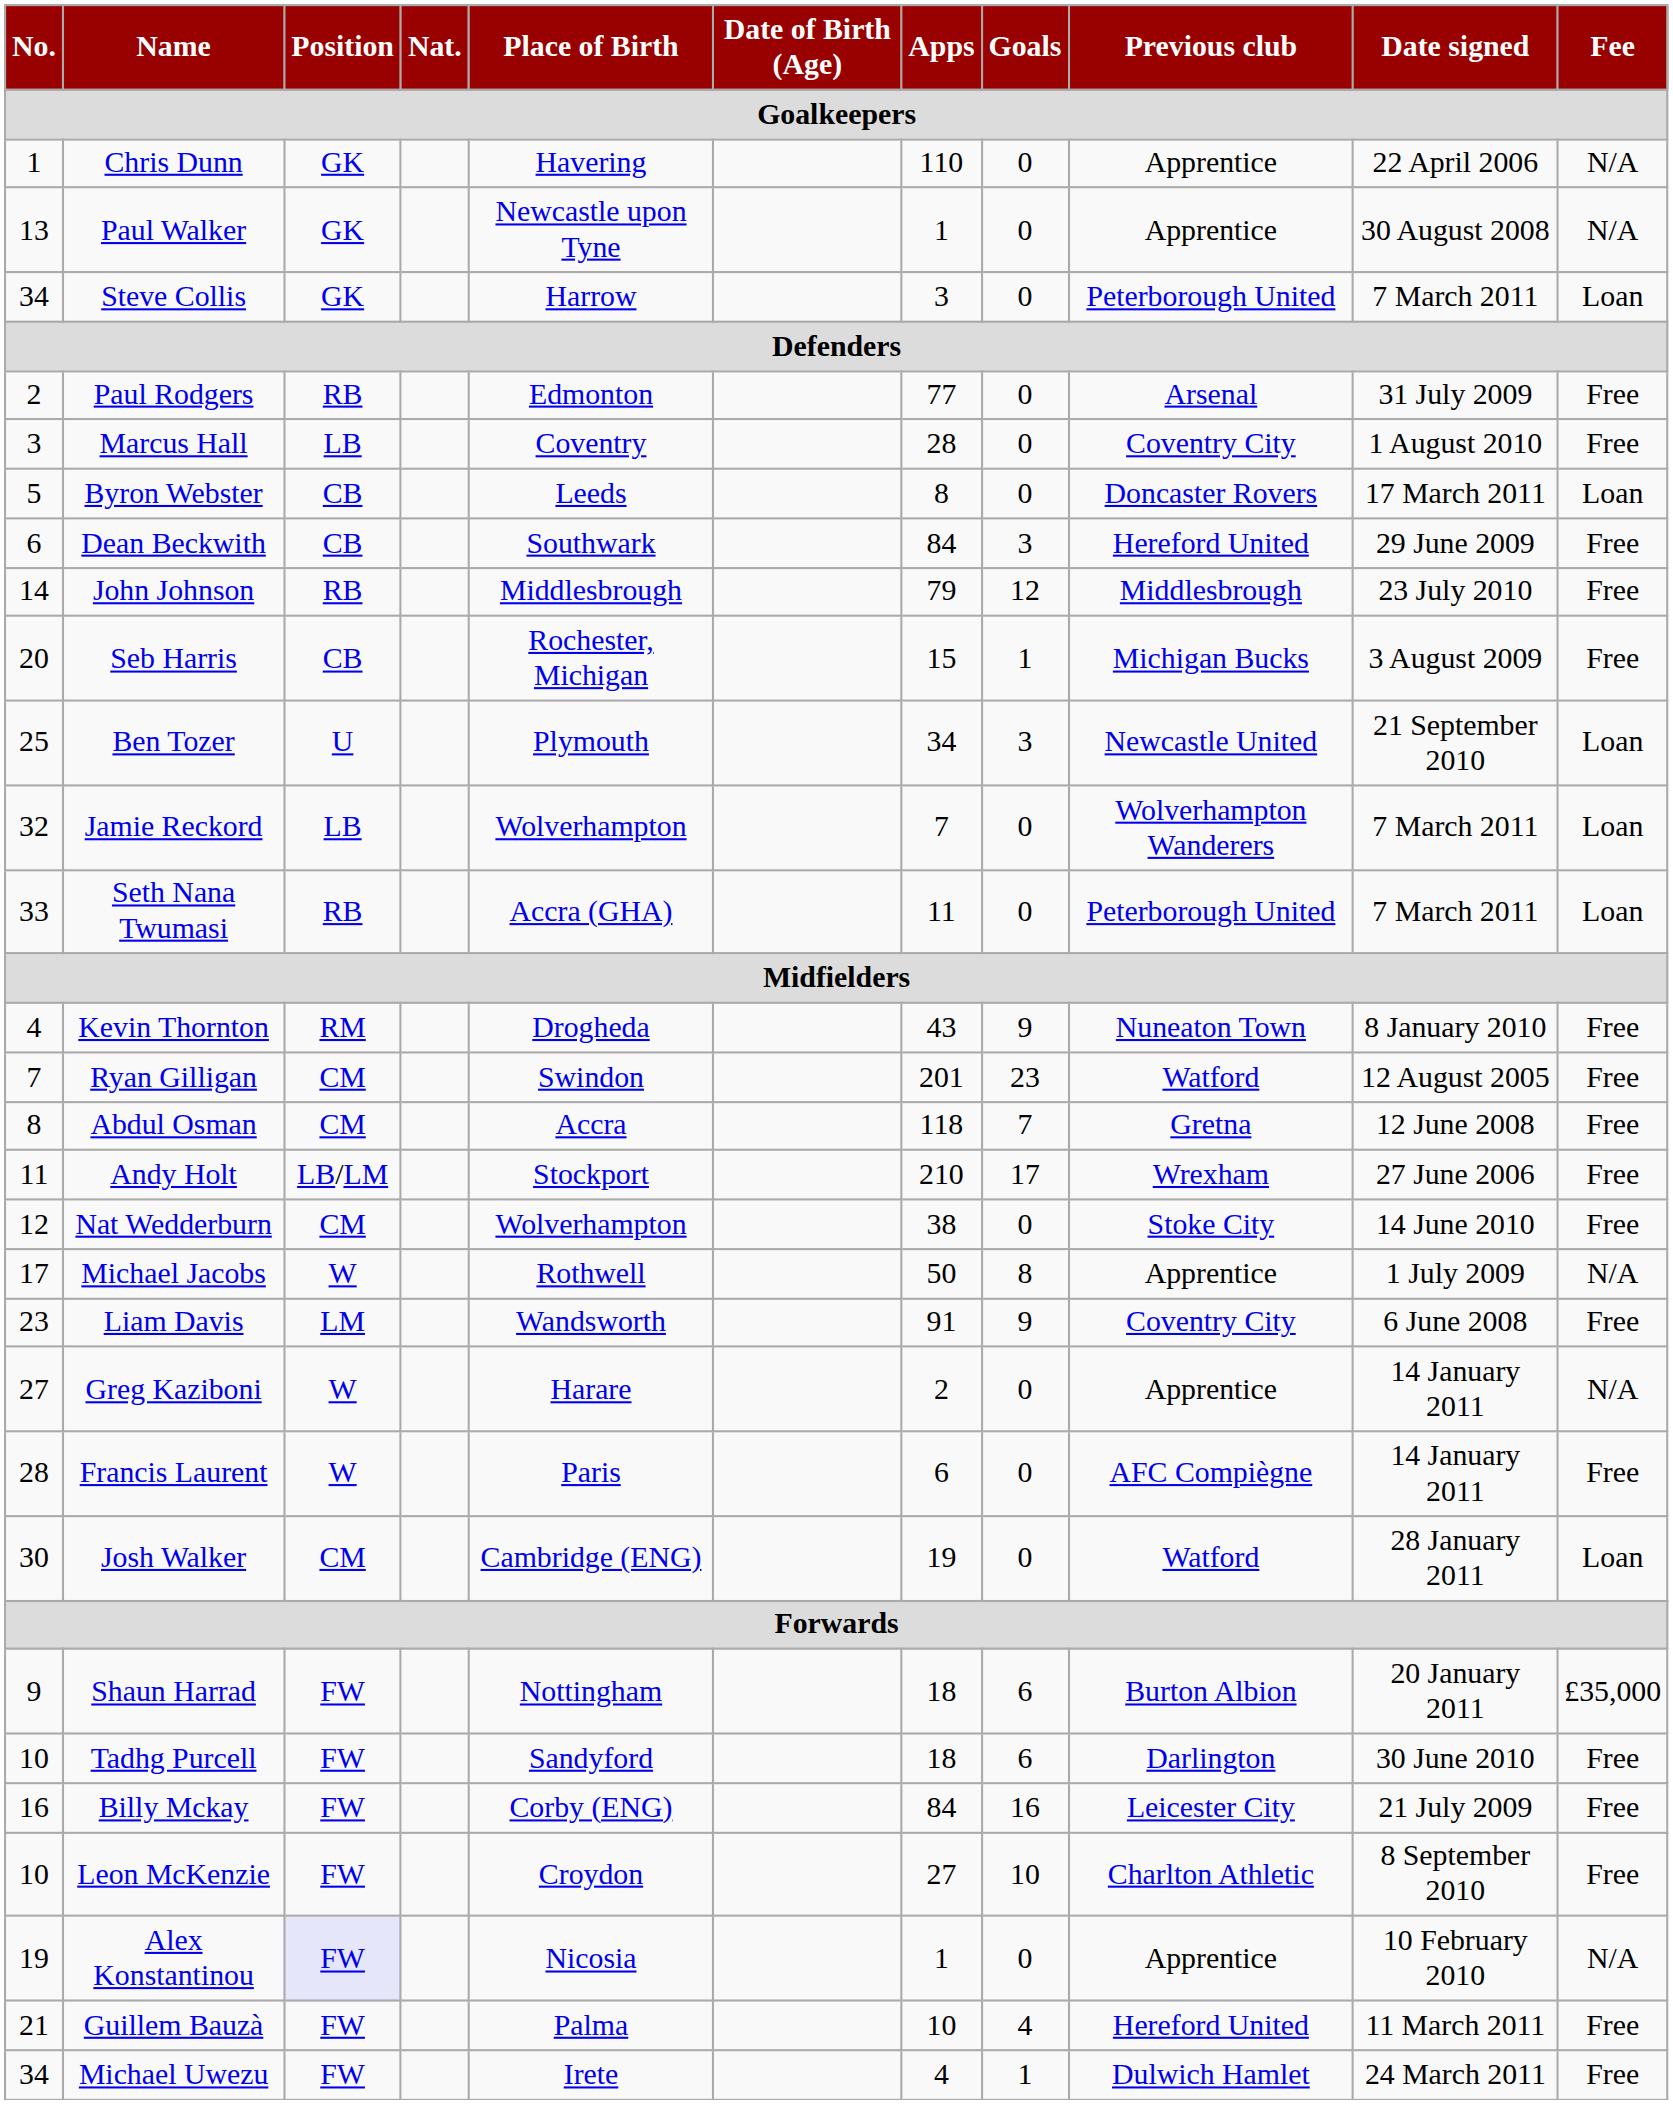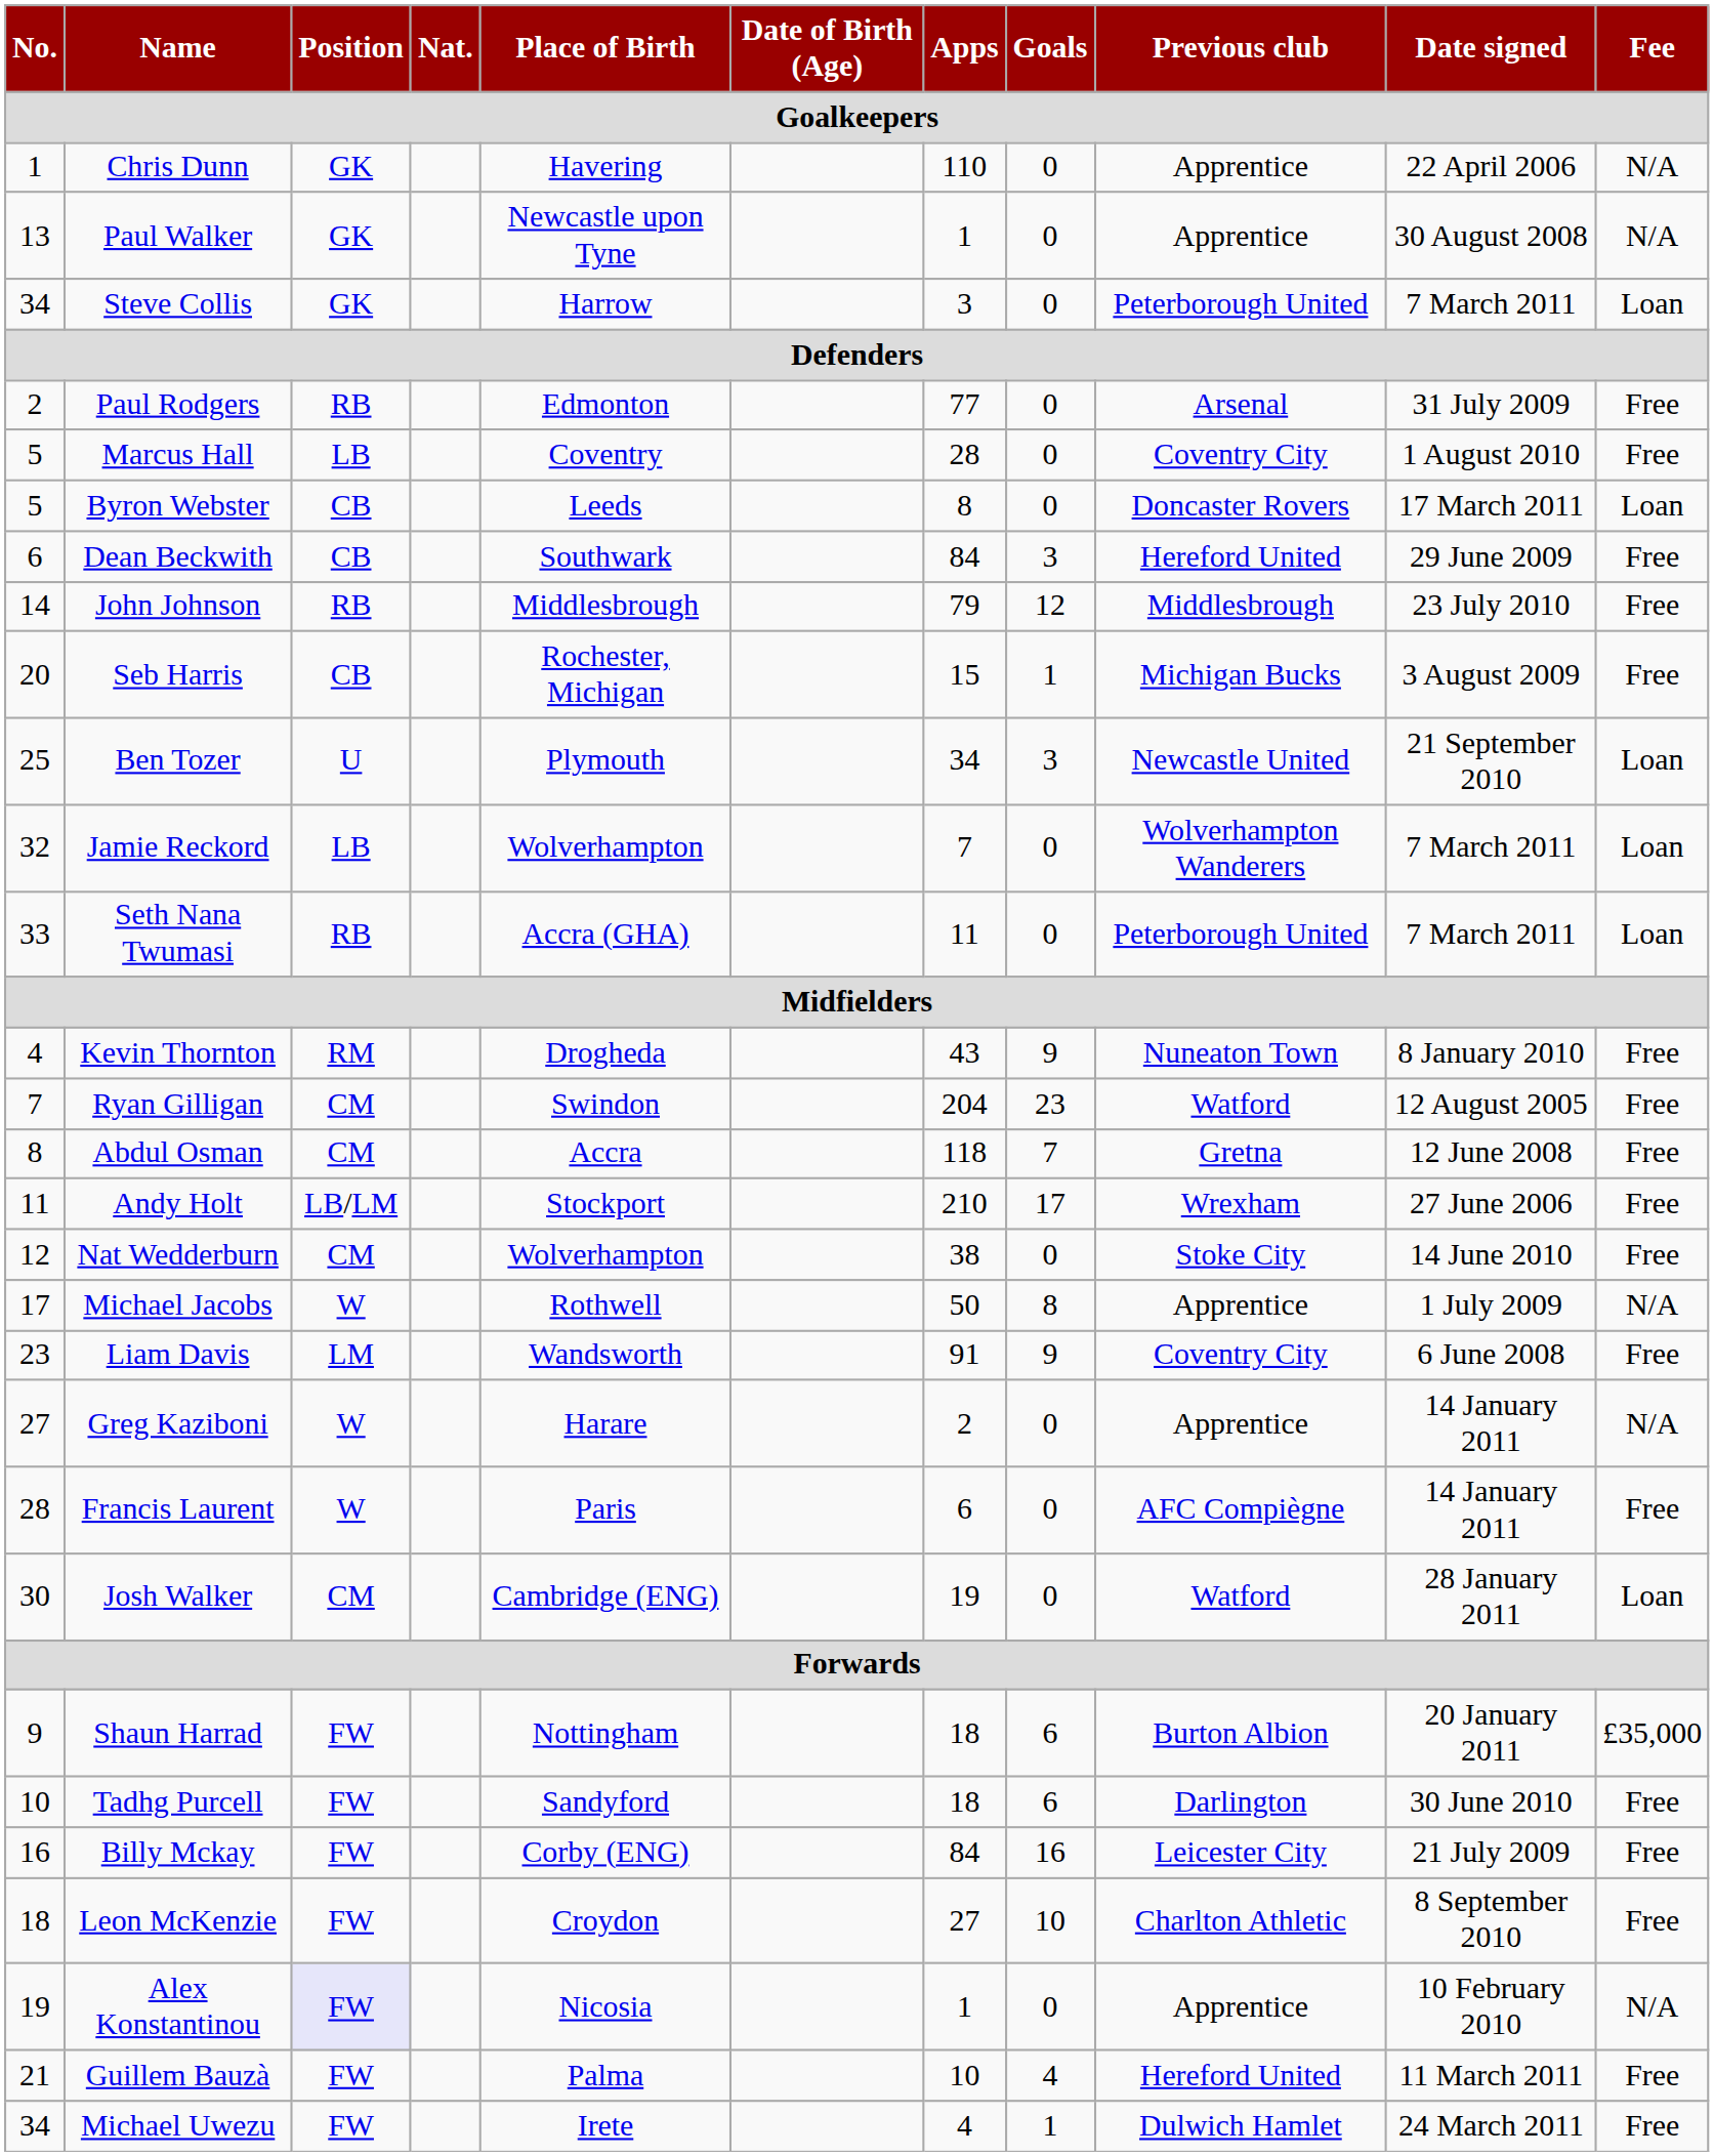 <table class="wikitable" style="text-align:center; font-size:90%; width:91%;">
 <tr>
 <th style="background:#900; color:#FFF; text-align:center;">No.</th>
 <th style="background:#900; color:#FFF; text-align:center;">Name</th>
 <th style="background:#900; color:#FFF; text-align:center;">Position</th>
 <th style="background:#900; color:#FFF; text-align:center;">Nat.</th>
 <th style="background:#900; color:#FFF; text-align:center;">Place of Birth</th>
 <th style="background:#900; color:#FFF; text-align:center;">Date of Birth (Age)</th>
 <th style="background:#900; color:#FFF; text-align:center;">Apps</th>
 <th style="background:#900; color:#FFF; text-align:center;">Goals</th>
 <th style="background:#900; color:#FFF; text-align:center;">Previous club</th>
 <th style="background:#900; color:#FFF; text-align:center;">Date signed</th>
 <th style="background:#900; color:#FFF; text-align:center;">Fee</th>
 </tr>
 <tr>
 <th colspan="12" style="background:#dcdcdc; text-align:center;">Goalkeepers</th>
 </tr>
 <tr>
 <td>1</td>
 <td><a href='#'>Chris Dunn</a></td>
 <td><a href='#'>GK</a></td>
 <td></td>
 <td><a href='#'>Havering</a></td>
 <td></td>
 <td>110</td>
 <td>0</td>
 <td>Apprentice</td>
 <td>22 April 2006</td>
 <td>N/A</td>
 </tr>
 <tr>
 <td>13</td>
 <td><a href='#'>Paul Walker</a></td>
 <td><a href='#'>GK</a></td>
 <td></td>
 <td><a href='#'>Newcastle upon Tyne</a></td>
 <td></td>
 <td>1</td>
 <td>0</td>
 <td>Apprentice</td>
 <td>30 August 2008</td>
 <td>N/A</td>
 </tr>
 <tr>
 <td>34</td>
 <td><a href='#'>Steve Collis</a></td>
 <td><a href='#'>GK</a></td>
 <td></td>
 <td><a href='#'>Harrow</a></td>
 <td></td>
 <td>3</td>
 <td>0</td>
 <td><a href='#'>Peterborough United</a></td>
 <td>7 March 2011</td>
 <td>Loan</td>
 </tr>
 <tr>
 <th colspan="12" style="background:#dcdcdc; text-align:center;">Defenders</th>
 </tr>
 <tr>
 <td>2</td>
 <td><a href='#'>Paul Rodgers</a></td>
 <td><a href='#'>RB</a></td>
 <td></td>
 <td><a href='#'>Edmonton</a></td>
 <td></td>
 <td>77</td>
 <td>0</td>
 <td><a href='#'>Arsenal</a></td>
 <td>31 July 2009</td>
 <td>Free</td>
 </tr>
 <tr>
-<td>3</td>
+<td>5</td>
 <td><a href='#'>Marcus Hall</a></td>
 <td><a href='#'>LB</a></td>
 <td></td>
 <td><a href='#'>Coventry</a></td>
 <td></td>
 <td>28</td>
 <td>0</td>
 <td><a href='#'>Coventry City</a></td>
 <td>1 August 2010</td>
 <td>Free</td>
 </tr>
 <tr>
 <td>5</td>
 <td><a href='#'>Byron Webster</a></td>
 <td><a href='#'>CB</a></td>
 <td></td>
 <td><a href='#'>Leeds</a></td>
 <td></td>
 <td>8</td>
 <td>0</td>
 <td><a href='#'>Doncaster Rovers</a></td>
 <td>17 March 2011</td>
 <td>Loan</td>
 </tr>
 <tr>
 <td>6</td>
 <td><a href='#'>Dean Beckwith</a></td>
 <td><a href='#'>CB</a></td>
 <td></td>
 <td><a href='#'>Southwark</a></td>
 <td></td>
 <td>84</td>
 <td>3</td>
 <td><a href='#'>Hereford United</a></td>
 <td>29 June 2009</td>
 <td>Free</td>
 </tr>
 <tr>
 <td>14</td>
 <td><a href='#'>John Johnson</a></td>
 <td><a href='#'>RB</a></td>
 <td></td>
 <td><a href='#'>Middlesbrough</a></td>
 <td></td>
 <td>79</td>
 <td>12</td>
 <td><a href='#'>Middlesbrough</a></td>
 <td>23 July 2010</td>
 <td>Free</td>
 </tr>
 <tr>
 <td>20</td>
 <td><a href='#'>Seb Harris</a></td>
 <td><a href='#'>CB</a></td>
 <td></td>
 <td><a href='#'>Rochester, Michigan</a></td>
 <td></td>
 <td>15</td>
 <td>1</td>
 <td><a href='#'>Michigan Bucks</a></td>
 <td>3 August 2009</td>
 <td>Free</td>
 </tr>
 <tr>
 <td>25</td>
 <td><a href='#'>Ben Tozer</a></td>
 <td><a href='#'>U</a></td>
 <td></td>
 <td><a href='#'>Plymouth</a></td>
 <td></td>
 <td>34</td>
 <td>3</td>
 <td><a href='#'>Newcastle United</a></td>
 <td>21 September 2010</td>
 <td>Loan</td>
 </tr>
 <tr>
 <td>32</td>
 <td><a href='#'>Jamie Reckord</a></td>
 <td><a href='#'>LB</a></td>
 <td></td>
 <td><a href='#'>Wolverhampton</a></td>
 <td></td>
 <td>7</td>
 <td>0</td>
 <td><a href='#'>Wolverhampton Wanderers</a></td>
 <td>7 March 2011</td>
 <td>Loan</td>
 </tr>
 <tr>
 <td>33</td>
 <td><a href='#'>Seth Nana Twumasi</a></td>
 <td><a href='#'>RB</a></td>
 <td></td>
 <td><a href='#'>Accra (GHA)</a></td>
 <td></td>
 <td>11</td>
 <td>0</td>
 <td><a href='#'>Peterborough United</a></td>
 <td>7 March 2011</td>
 <td>Loan</td>
 </tr>
 <tr>
 <th colspan="12" style="background:#dcdcdc; text-align:center;">Midfielders</th>
 </tr>
 <tr>
 <td>4</td>
 <td><a href='#'>Kevin Thornton</a></td>
 <td><a href='#'>RM</a></td>
 <td></td>
 <td><a href='#'>Drogheda</a></td>
 <td></td>
 <td>43</td>
 <td>9</td>
 <td><a href='#'>Nuneaton Town</a></td>
 <td>8 January 2010</td>
 <td>Free</td>
 </tr>
 <tr>
 <td>7</td>
 <td><a href='#'>Ryan Gilligan</a></td>
 <td><a href='#'>CM</a></td>
 <td></td>
 <td><a href='#'>Swindon</a></td>
 <td></td>
-<td>201</td>
+<td>204</td>
 <td>23</td>
 <td><a href='#'>Watford</a></td>
 <td>12 August 2005</td>
 <td>Free</td>
 </tr>
 <tr>
 <td>8</td>
 <td><a href='#'>Abdul Osman</a></td>
 <td><a href='#'>CM</a></td>
 <td></td>
 <td><a href='#'>Accra</a></td>
 <td></td>
 <td>118</td>
 <td>7</td>
 <td><a href='#'>Gretna</a></td>
 <td>12 June 2008</td>
 <td>Free</td>
 </tr>
 <tr>
 <td>11</td>
 <td><a href='#'>Andy Holt</a></td>
 <td><a href='#'>LB</a>/<a href='#'>LM</a></td>
 <td></td>
 <td><a href='#'>Stockport</a></td>
 <td></td>
 <td>210</td>
 <td>17</td>
 <td><a href='#'>Wrexham</a></td>
 <td>27 June 2006</td>
 <td>Free</td>
 </tr>
 <tr>
 <td>12</td>
 <td><a href='#'>Nat Wedderburn</a></td>
 <td><a href='#'>CM</a></td>
 <td></td>
 <td><a href='#'>Wolverhampton</a></td>
 <td></td>
 <td>38</td>
 <td>0</td>
 <td><a href='#'>Stoke City</a></td>
 <td>14 June 2010</td>
 <td>Free</td>
 </tr>
 <tr>
 <td>17</td>
 <td><a href='#'>Michael Jacobs</a></td>
 <td><a href='#'>W</a></td>
 <td></td>
 <td><a href='#'>Rothwell</a></td>
 <td></td>
 <td>50</td>
 <td>8</td>
 <td>Apprentice</td>
 <td>1 July 2009</td>
 <td>N/A</td>
 </tr>
 <tr>
 <td>23</td>
 <td><a href='#'>Liam Davis</a></td>
 <td><a href='#'>LM</a></td>
 <td></td>
 <td><a href='#'>Wandsworth</a></td>
 <td></td>
 <td>91</td>
 <td>9</td>
 <td><a href='#'>Coventry City</a></td>
 <td>6 June 2008</td>
 <td>Free</td>
 </tr>
 <tr>
 <td>27</td>
 <td><a href='#'>Greg Kaziboni</a></td>
 <td><a href='#'>W</a></td>
 <td></td>
 <td><a href='#'>Harare</a></td>
 <td></td>
 <td>2</td>
 <td>0</td>
 <td>Apprentice</td>
 <td>14 January 2011</td>
 <td>N/A</td>
 </tr>
 <tr>
 <td>28</td>
 <td><a href='#'>Francis Laurent</a></td>
 <td><a href='#'>W</a></td>
 <td></td>
 <td><a href='#'>Paris</a></td>
 <td></td>
 <td>6</td>
 <td>0</td>
 <td><a href='#'>AFC Compiègne</a></td>
 <td>14 January 2011</td>
 <td>Free</td>
 </tr>
 <tr>
 <td>30</td>
 <td><a href='#'>Josh Walker</a></td>
 <td><a href='#'>CM</a></td>
 <td></td>
 <td><a href='#'>Cambridge (ENG)</a></td>
 <td></td>
 <td>19</td>
 <td>0</td>
 <td><a href='#'>Watford</a></td>
 <td>28 January 2011</td>
 <td>Loan</td>
 </tr>
 <tr>
 <th colspan="12" style="background:#dcdcdc; text-align:center;">Forwards</th>
 </tr>
 <tr>
 <td>9</td>
 <td><a href='#'>Shaun Harrad</a></td>
 <td><a href='#'>FW</a></td>
 <td></td>
 <td><a href='#'>Nottingham</a></td>
 <td></td>
 <td>18</td>
 <td>6</td>
 <td><a href='#'>Burton Albion</a></td>
 <td>20 January 2011</td>
 <td>£35,000</td>
 </tr>
 <tr>
 <td>10</td>
 <td><a href='#'>Tadhg Purcell</a></td>
 <td><a href='#'>FW</a></td>
 <td></td>
 <td><a href='#'>Sandyford</a></td>
 <td></td>
 <td>18</td>
 <td>6</td>
 <td><a href='#'>Darlington</a></td>
 <td>30 June 2010</td>
 <td>Free</td>
 </tr>
 <tr>
 <td>16</td>
 <td><a href='#'>Billy Mckay</a></td>
 <td><a href='#'>FW</a></td>
 <td></td>
 <td><a href='#'>Corby (ENG)</a></td>
 <td></td>
 <td>84</td>
 <td>16</td>
 <td><a href='#'>Leicester City</a></td>
 <td>21 July 2009</td>
 <td>Free</td>
 </tr>
 <tr>
-<td>10</td>
+<td>18</td>
 <td><a href='#'>Leon McKenzie</a></td>
 <td><a href='#'>FW</a></td>
 <td></td>
 <td><a href='#'>Croydon</a></td>
 <td></td>
 <td>27</td>
 <td>10</td>
 <td><a href='#'>Charlton Athletic</a></td>
 <td>8 September 2010</td>
 <td>Free</td>
 </tr>
 <tr>
 <td>19</td>
 <td><a href='#'>Alex Konstantinou</a></td>
 <td style="background: lavender;"><a href='#'>FW</a></td>
 <td></td>
 <td><a href='#'>Nicosia</a></td>
 <td></td>
 <td>1</td>
 <td>0</td>
 <td>Apprentice</td>
 <td>10 February 2010</td>
 <td>N/A</td>
 </tr>
 <tr>
 <td>21</td>
 <td><a href='#'>Guillem Bauzà</a></td>
 <td><a href='#'>FW</a></td>
 <td></td>
 <td><a href='#'>Palma</a></td>
 <td></td>
 <td>10</td>
 <td>4</td>
 <td><a href='#'>Hereford United</a></td>
 <td>11 March 2011</td>
 <td>Free</td>
 </tr>
 <tr>
 <td>34</td>
 <td><a href='#'>Michael Uwezu</a></td>
 <td><a href='#'>FW</a></td>
 <td></td>
 <td><a href='#'>Irete</a></td>
 <td></td>
 <td>4</td>
 <td>1</td>
 <td><a href='#'>Dulwich Hamlet</a></td>
 <td>24 March 2011</td>
 <td>Free</td>
 </tr>
 </table>
